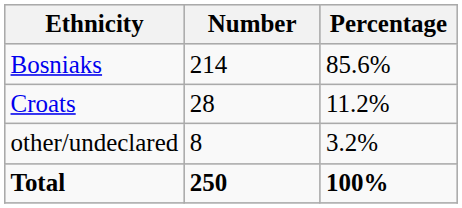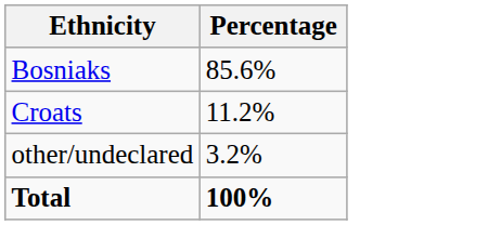 <table class="wikitable">
 <tr>
 <th width="100px">Ethnicity</th>
-<th width="80px">Number</th>
 <th width="80px">Percentage</th>
 </tr>
 <tr>
 <td><a href='#'>Bosniaks</a></td>
-<td>214</td>
 <td>85.6%</td>
 </tr>
 <tr>
 <td><a href='#'>Croats</a></td>
-<td>28</td>
 <td>11.2%</td>
 </tr>
 <tr>
 <td>other/undeclared</td>
-<td>8</td>
 <td>3.2%</td>
 </tr>
 <tr>
 <td><strong>Total</strong></td>
-<td><strong>250</strong></td>
 <td><strong>100%</strong></td>
 </tr>
 </table>
